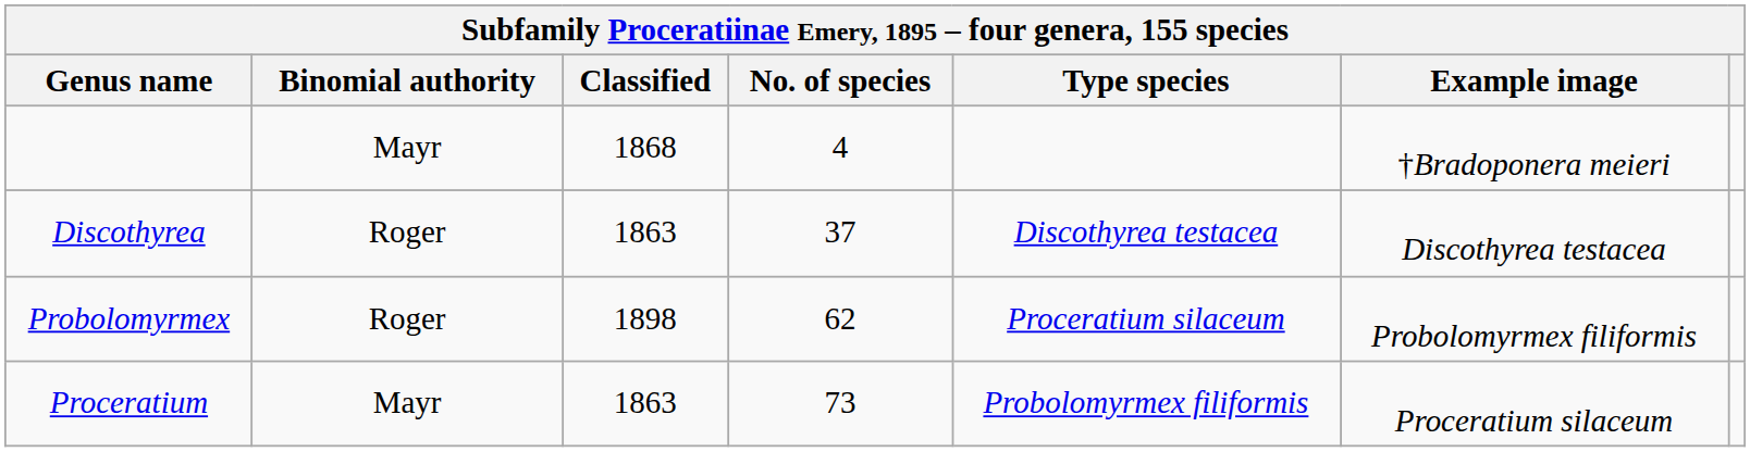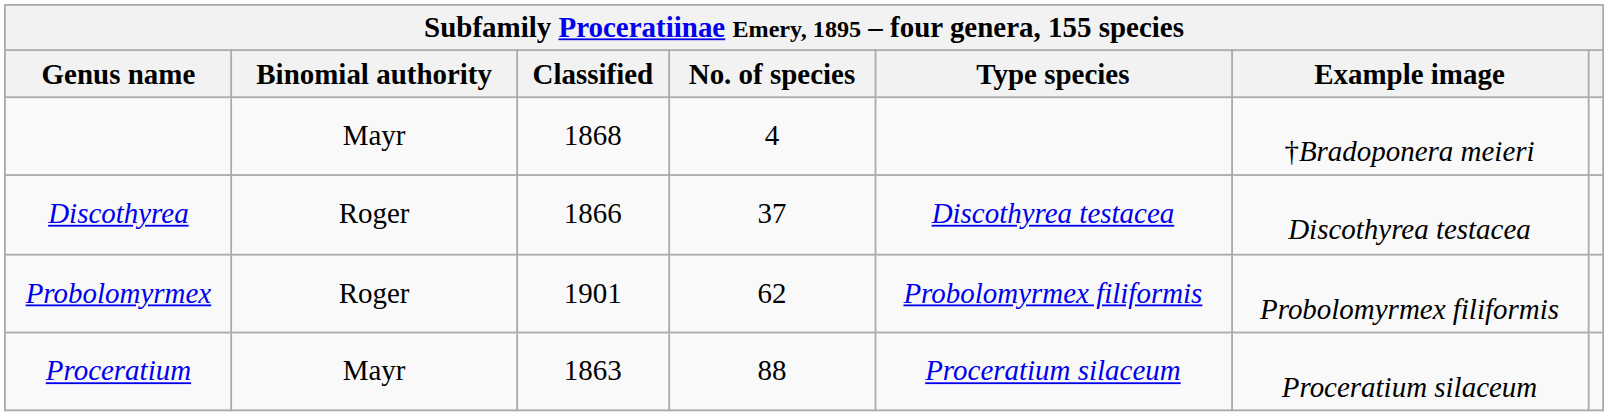 <table class="wikitable sortable" style="width:100%;text-align:center">
 <tr>
 <th colspan="100%" align="center" bgcolor=#d3d3a4>Subfamily <a href='#'>Proceratiinae</a> <small>Emery, 1895</small> – four genera, 155 species</th>
 </tr>
 <tr>
 <th>Genus name</th>
 <th>Binomial authority</th>
 <th>Classified</th>
 <th>No. of species</th>
 <th>Type species</th>
 <th class="unsortable">Example image</th>
 <th class="unsortable"></th>
 </tr>
 <tr>
 <td></td>
 <td>Mayr</td>
 <td>1868</td>
 <td>4</td>
 <td></td>
 <td><br>†<em>Bradoponera meieri</em></td>
 <td></td>
 </tr>
 <tr>
 <td><em><a href='#'>Discothyrea</a></em></td>
 <td>Roger</td>
-<td>1863</td>
+<td>1866</td>
 <td>37</td>
 <td><em><a href='#'>Discothyrea testacea</a></em></td>
 <td><br><em>Discothyrea testacea</em></td>
 <td></td>
 </tr>
 <tr>
 <td><em><a href='#'>Probolomyrmex</a></em></td>
 <td>Roger</td>
-<td>1898</td>
+<td>1901</td>
 <td>62</td>
-<td><em><a href='#'>Proceratium silaceum</a></em></td>
+<td><em><a href='#'>Probolomyrmex filiformis</a></em></td>
 <td><br><em>Probolomyrmex filiformis</em></td>
 <td></td>
 </tr>
 <tr>
 <td><em><a href='#'>Proceratium</a></em></td>
 <td>Mayr</td>
 <td>1863</td>
-<td>73</td>
-<td><em><a href='#'>Probolomyrmex filiformis</a></em></td>
+<td>88</td>
+<td><em><a href='#'>Proceratium silaceum</a></em></td>
 <td><br><em>Proceratium silaceum</em></td>
 <td></td>
 </tr>
 </table>
